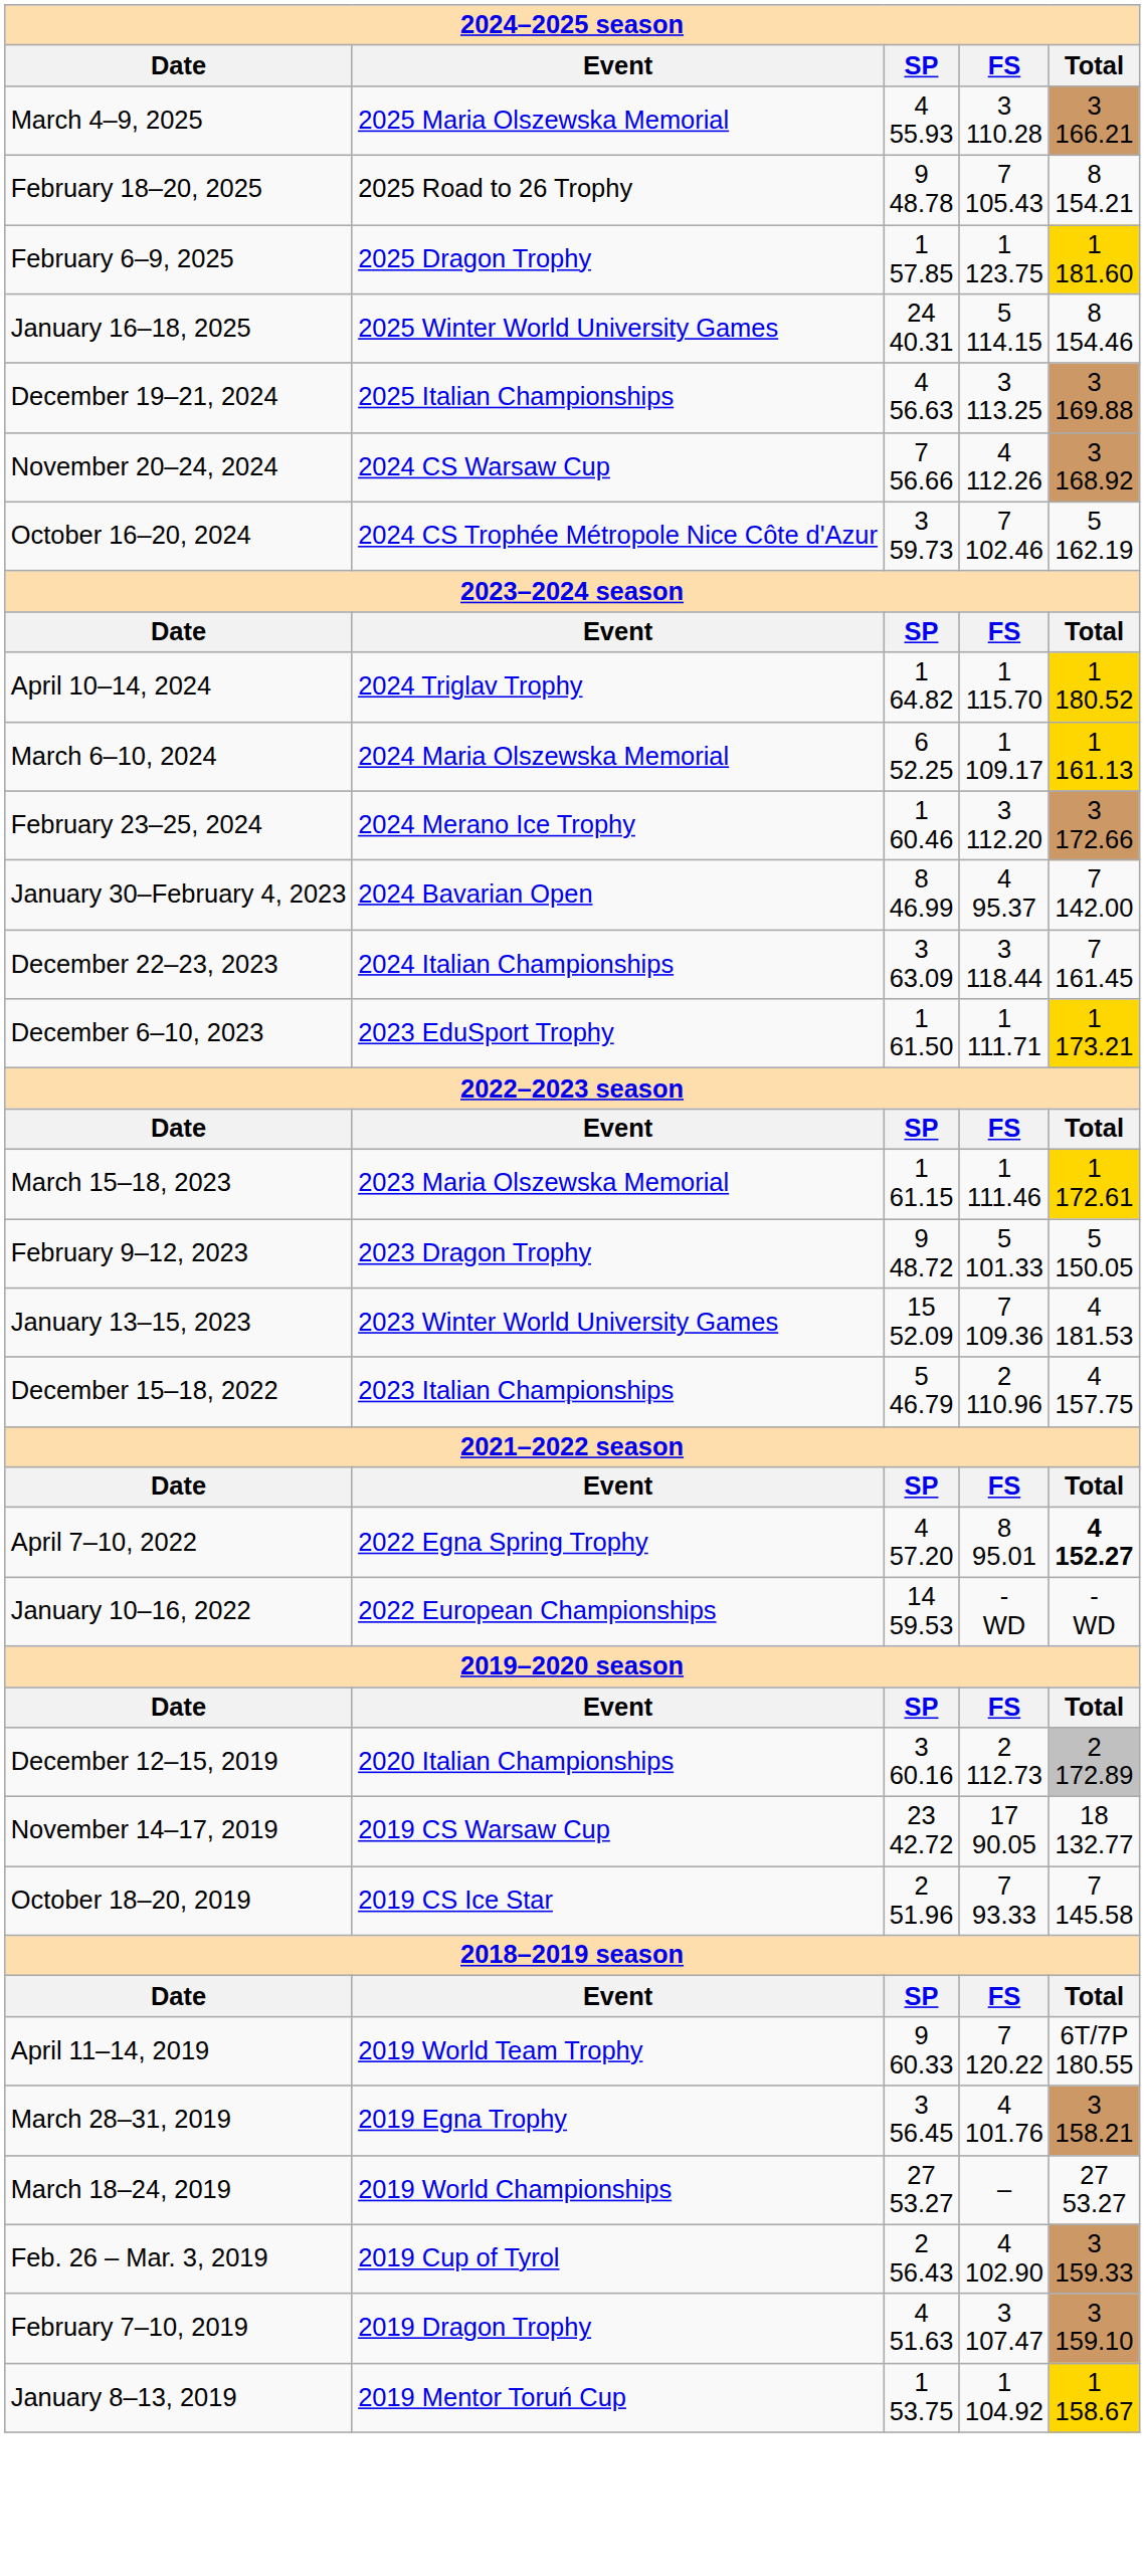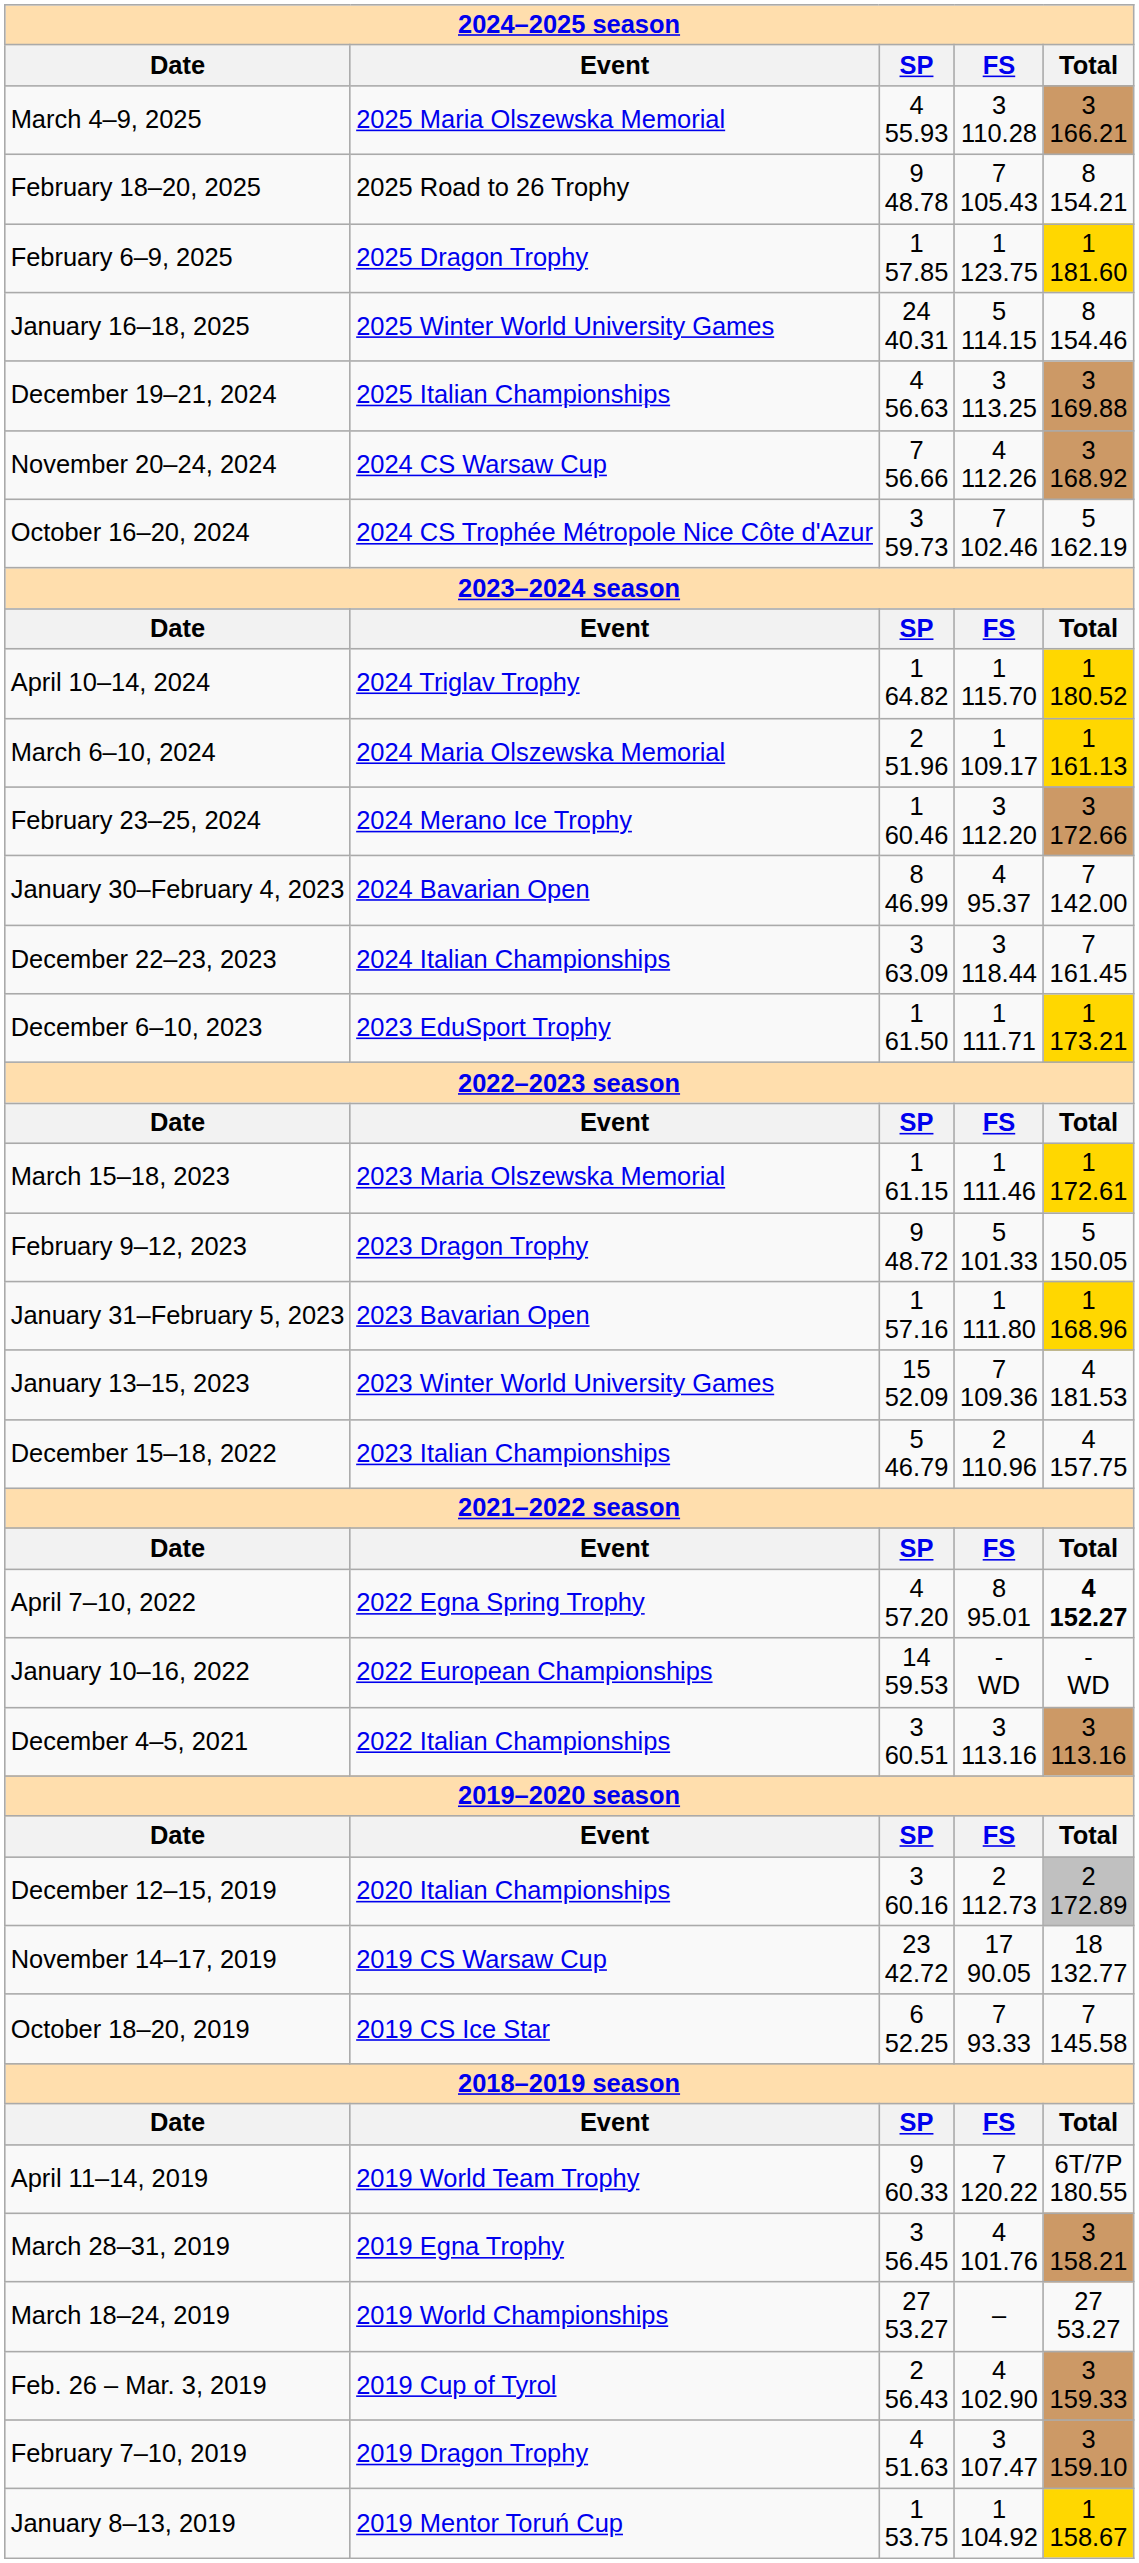 <table class="wikitable">
 <tr>
 <td style="background-color: #ffdead; " colspan=5 align=center><a href='#'><strong>2024–2025 season</strong></a></td>
 </tr>
 <tr>
 <th>Date</th>
 <th>Event</th>
 <th><a href='#'>SP</a></th>
 <th><a href='#'>FS</a></th>
 <th>Total</th>
 </tr>
 <tr>
 <td>March 4–9, 2025</td>
 <td><a href='#'>2025 Maria Olszewska Memorial</a></td>
 <td align=center>4 <br> 55.93</td>
 <td align=center>3 <br> 110.28</td>
 <td align=center bgcolor=cc9966>3 <br> 166.21</td>
 </tr>
 <tr>
 <td>February 18–20, 2025</td>
 <td>2025 Road to 26 Trophy</td>
 <td align=center>9 <br> 48.78</td>
 <td align=center>7 <br> 105.43</td>
 <td align=center>8 <br> 154.21</td>
 </tr>
 <tr>
 <td>February 6–9, 2025</td>
 <td><a href='#'>2025 Dragon Trophy</a></td>
 <td align=center>1 <br> 57.85</td>
 <td align=center>1 <br> 123.75</td>
 <td align=center bgcolor=gold>1 <br> 181.60</td>
 </tr>
 <tr>
 <td>January 16–18, 2025</td>
 <td><a href='#'>2025 Winter World University Games</a></td>
 <td align=center>24 <br> 40.31</td>
 <td align=center>5 <br> 114.15</td>
 <td align=center>8 <br> 154.46</td>
 </tr>
 <tr>
 <td>December 19–21, 2024</td>
 <td><a href='#'>2025 Italian Championships</a></td>
 <td align=center>4 <br> 56.63</td>
 <td align=center>3 <br> 113.25</td>
 <td align=center bgcolor=cc9966>3 <br> 169.88</td>
 </tr>
 <tr>
 <td>November 20–24, 2024</td>
 <td><a href='#'>2024 CS Warsaw Cup</a></td>
 <td align=center>7 <br> 56.66</td>
 <td align=center>4 <br> 112.26</td>
 <td align=center bgcolor=cc9966>3 <br> 168.92</td>
 </tr>
 <tr>
 <td>October 16–20, 2024</td>
 <td><a href='#'>2024 CS Trophée Métropole Nice Côte d'Azur</a></td>
 <td align=center>3 <br> 59.73</td>
 <td align=center>7 <br> 102.46</td>
 <td align=center>5 <br> 162.19</td>
 </tr>
 <tr>
 <td style="background-color: #ffdead; " colspan=5 align=center><a href='#'><strong>2023–2024 season</strong></a></td>
 </tr>
 <tr>
 <th>Date</th>
 <th>Event</th>
 <th><a href='#'>SP</a></th>
 <th><a href='#'>FS</a></th>
 <th>Total</th>
 </tr>
 <tr>
 <td>April 10–14, 2024</td>
 <td><a href='#'>2024 Triglav Trophy</a></td>
 <td align=center>1 <br> 64.82</td>
 <td align=center>1 <br> 115.70</td>
 <td align=center bgcolor=gold>1 <br> 180.52</td>
 </tr>
 <tr>
 <td>March 6–10, 2024</td>
 <td><a href='#'>2024 Maria Olszewska Memorial</a></td>
-<td align=center>6 <br> 52.25</td>
+<td align=center>2 <br> 51.96</td>
 <td align=center>1 <br> 109.17</td>
 <td align=center bgcolor=gold>1 <br> 161.13</td>
 </tr>
 <tr>
 <td>February 23–25, 2024</td>
 <td><a href='#'>2024 Merano Ice Trophy</a></td>
 <td align=center>1 <br> 60.46</td>
 <td align=center>3 <br> 112.20</td>
 <td align=center bgcolor=cc9966>3 <br> 172.66</td>
 </tr>
 <tr>
 <td>January 30–February 4, 2023</td>
 <td><a href='#'>2024 Bavarian Open</a></td>
 <td align=center>8 <br> 46.99</td>
 <td align=center>4 <br> 95.37</td>
 <td align=center>7 <br> 142.00</td>
 </tr>
 <tr>
 <td>December 22–23, 2023</td>
 <td><a href='#'>2024 Italian Championships</a></td>
 <td align=center>3 <br> 63.09</td>
 <td align=center>3 <br> 118.44</td>
 <td align=center>7 <br> 161.45</td>
 </tr>
 <tr>
 <td>December 6–10, 2023</td>
 <td><a href='#'>2023 EduSport Trophy</a></td>
 <td align=center>1 <br> 61.50</td>
 <td align=center>1 <br> 111.71</td>
 <td align=center bgcolor=gold>1 <br> 173.21</td>
 </tr>
 <tr>
 <td style="background-color: #ffdead; " colspan=5 align=center><a href='#'><strong>2022–2023 season</strong></a></td>
 </tr>
 <tr>
 <th>Date</th>
 <th>Event</th>
 <th><a href='#'>SP</a></th>
 <th><a href='#'>FS</a></th>
 <th>Total</th>
 </tr>
 <tr>
 <td>March 15–18, 2023</td>
 <td><a href='#'>2023 Maria Olszewska Memorial</a></td>
 <td align=center>1 <br> 61.15</td>
 <td align=center>1 <br> 111.46</td>
 <td align=center bgcolor=gold>1 <br> 172.61</td>
 </tr>
 <tr>
 <td>February 9–12, 2023</td>
 <td><a href='#'>2023 Dragon Trophy</a></td>
 <td align=center>9 <br> 48.72</td>
 <td align=center>5 <br> 101.33</td>
 <td align=center>5 <br> 150.05</td>
 </tr>
 <tr>
+<td>January 31–February 5, 2023</td>
+<td><a href='#'>2023 Bavarian Open</a></td>
+<td align=center>1 <br> 57.16</td>
+<td align=center>1 <br> 111.80</td>
+<td align=center bgcolor=gold>1 <br> 168.96</td>
+</tr>
+<tr>
 <td>January 13–15, 2023</td>
 <td><a href='#'>2023 Winter World University Games</a></td>
 <td align=center>15 <br> 52.09</td>
 <td align=center>7 <br> 109.36</td>
 <td align=center>4 <br> 181.53</td>
 </tr>
 <tr>
 <td>December 15–18, 2022</td>
 <td><a href='#'>2023 Italian Championships</a></td>
 <td align=center>5 <br> 46.79</td>
 <td align=center>2 <br> 110.96</td>
 <td align=center>4 <br> 157.75</td>
 </tr>
 <tr>
 <td style="background-color: #ffdead; " colspan=5 align=center><a href='#'><strong>2021–2022 season</strong></a></td>
 </tr>
 <tr>
 <th>Date</th>
 <th>Event</th>
 <th><a href='#'>SP</a></th>
 <th><a href='#'>FS</a></th>
 <th>Total</th>
 </tr>
 <tr>
 <td>April 7–10, 2022</td>
 <td><a href='#'>2022 Egna Spring Trophy</a></td>
 <td align=center>4 <br> 57.20</td>
 <td align=center>8 <br> 95.01</td>
 <td align=center><strong>4 <br> 152.27</strong></td>
 </tr>
 <tr>
 <td>January 10–16, 2022</td>
 <td><a href='#'>2022 European Championships</a></td>
 <td align=center>14 <br> 59.53</td>
 <td align=center>- <br> WD</td>
 <td align=center>- <br> WD</td>
 </tr>
 <tr>
+<td>December 4–5, 2021</td>
+<td><a href='#'>2022 Italian Championships</a></td>
+<td align=center>3 <br> 60.51</td>
+<td align=center>3 <br> 113.16</td>
+<td align=center bgcolor=cc9966>3 <br> 113.16</td>
+</tr>
+<tr>
 <td style="background-color: #ffdead; " colspan=5 align=center><a href='#'><strong>2019–2020 season</strong></a></td>
 </tr>
 <tr>
 <th>Date</th>
 <th>Event</th>
 <th><a href='#'>SP</a></th>
 <th><a href='#'>FS</a></th>
 <th>Total</th>
 </tr>
 <tr>
 <td>December 12–15, 2019</td>
 <td><a href='#'>2020 Italian Championships</a></td>
 <td align=center>3 <br> 60.16</td>
 <td align=center>2 <br> 112.73</td>
 <td align=center bgcolor=silver>2 <br> 172.89</td>
 </tr>
 <tr>
 <td>November 14–17, 2019</td>
 <td><a href='#'>2019 CS Warsaw Cup</a></td>
 <td align=center>23 <br> 42.72</td>
 <td align=center>17 <br> 90.05</td>
 <td align=center>18 <br> 132.77</td>
 </tr>
 <tr>
 <td>October 18–20, 2019</td>
 <td><a href='#'>2019 CS Ice Star</a></td>
-<td align=center>2 <br> 51.96</td>
+<td align=center>6 <br> 52.25</td>
 <td align=center>7 <br> 93.33</td>
 <td align=center>7 <br> 145.58</td>
 </tr>
 <tr>
 <td style="background-color: #ffdead; " colspan=5 align=center><a href='#'><strong>2018–2019 season</strong></a></td>
 </tr>
 <tr>
 <th>Date</th>
 <th>Event</th>
 <th><a href='#'>SP</a></th>
 <th><a href='#'>FS</a></th>
 <th>Total</th>
 </tr>
 <tr>
 <td>April 11–14, 2019</td>
 <td><a href='#'>2019 World Team Trophy</a></td>
 <td align=center>9 <br> 60.33</td>
 <td align=center>7 <br> 120.22</td>
 <td align=center>6T/7P <br> 180.55</td>
 </tr>
 <tr>
 <td>March 28–31, 2019</td>
 <td><a href='#'>2019 Egna Trophy</a></td>
 <td align=center>3 <br> 56.45</td>
 <td align=center>4 <br> 101.76</td>
 <td align=center bgcolor=cc9966>3 <br> 158.21</td>
 </tr>
 <tr>
 <td>March 18–24, 2019</td>
 <td><a href='#'>2019 World Championships</a></td>
 <td align=center>27 <br> 53.27</td>
 <td align=center>–</td>
 <td align=center>27 <br> 53.27</td>
 </tr>
 <tr>
 <td>Feb. 26 – Mar. 3, 2019</td>
 <td><a href='#'>2019 Cup of Tyrol</a></td>
 <td align=center>2 <br> 56.43</td>
 <td align=center>4 <br> 102.90</td>
 <td align=center bgcolor=cc9966>3 <br> 159.33</td>
 </tr>
 <tr>
 <td>February 7–10, 2019</td>
 <td><a href='#'>2019 Dragon Trophy</a></td>
 <td align=center>4 <br> 51.63</td>
 <td align=center>3 <br> 107.47</td>
 <td align=center bgcolor=cc9966>3 <br> 159.10</td>
 </tr>
 <tr>
 <td>January 8–13, 2019</td>
 <td><a href='#'>2019 Mentor Toruń Cup</a></td>
 <td align=center>1 <br> 53.75</td>
 <td align=center>1 <br> 104.92</td>
 <td align=center bgcolor=gold>1 <br> 158.67</td>
 </tr>
 </table>
